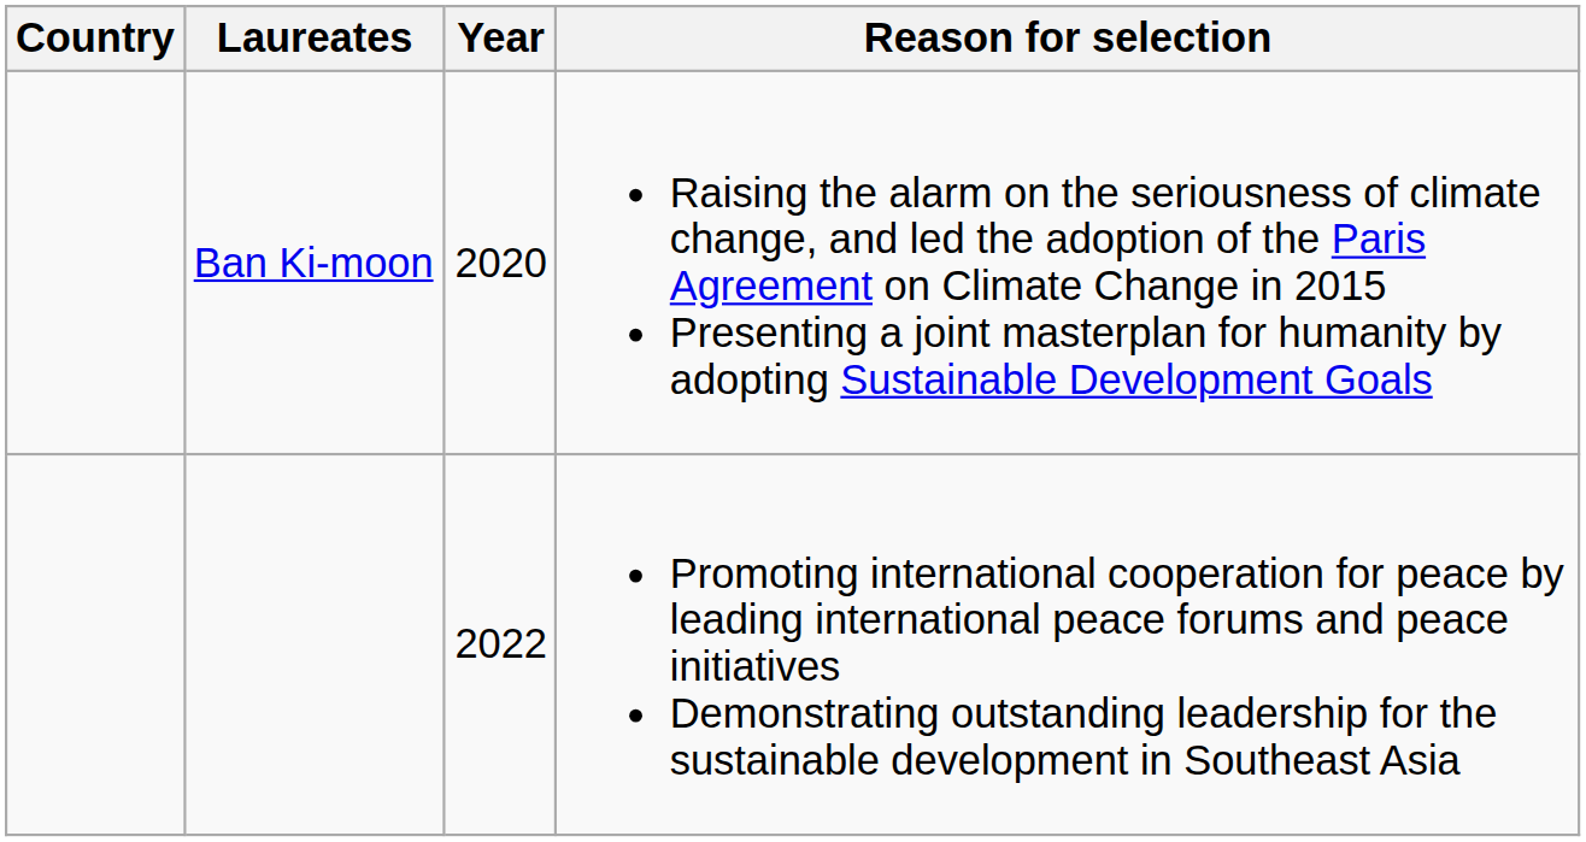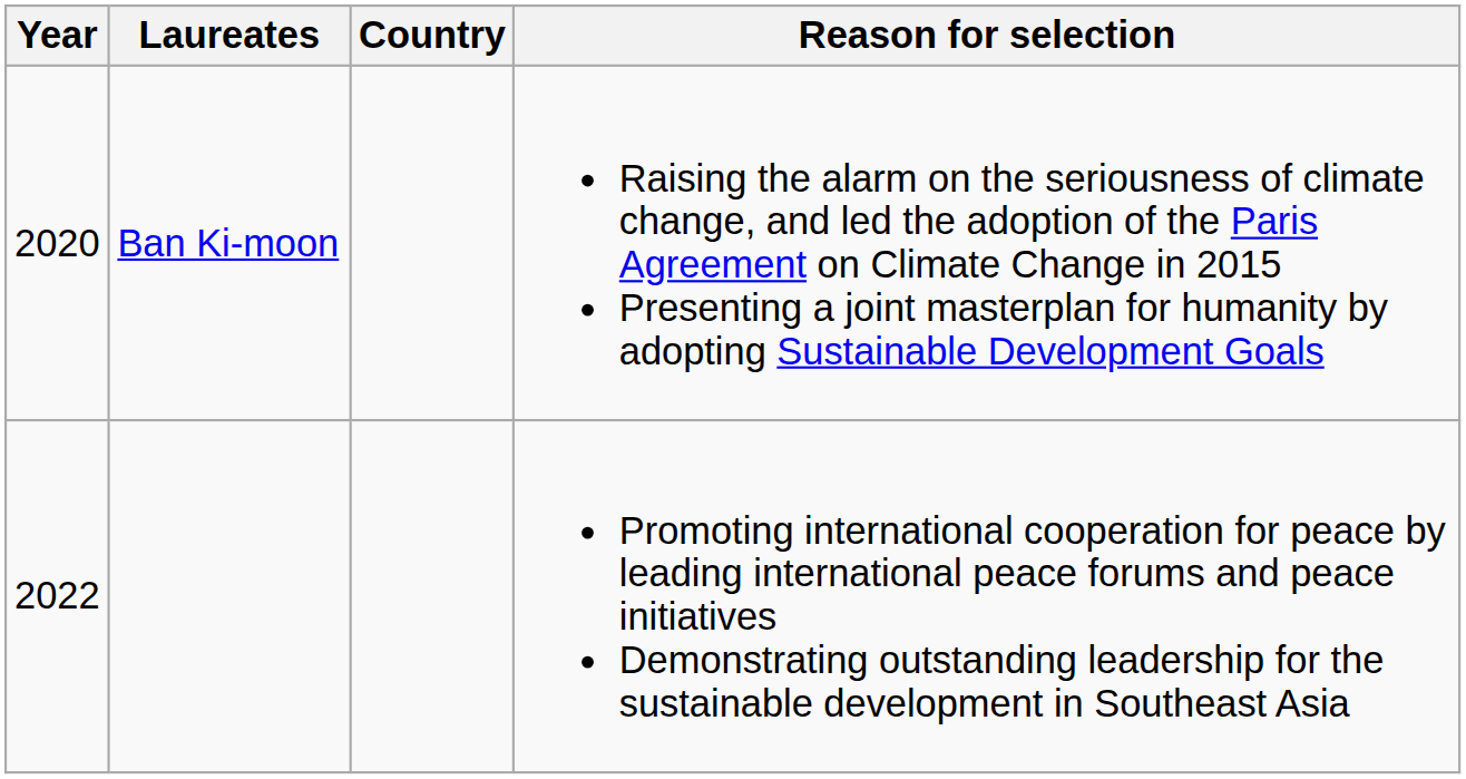 <table class="wikitable" align="center" text-align:left">
 <tr>
+<th width="5%">Year</th>
+<th>Laureates</th>
 <th width="10%">Country</th>
-<th>Laureates</th>
-<th width="5%">Year</th>
 <th width="65%">Reason for selection</th>
 </tr>
 <tr>
+<td>2020</td>
+<td><a href='#'>Ban Ki-moon</a></td>
 <td></td>
-<td><a href='#'>Ban Ki-moon</a></td>
-<td>2020</td>
 <td><br><ul><li>Raising the alarm on the seriousness of climate change, and led the adoption of the <a href='#'>Paris Agreement</a> on Climate Change in 2015</li><li>Presenting a joint masterplan for humanity by adopting <a href='#'>Sustainable Development Goals</a></li></ul></td>
 </tr>
 <tr>
+<td>2022</td>
+<td><br></td>
 <td></td>
-<td><br></td>
-<td>2022</td>
 <td><br><ul><li>Promoting international cooperation for peace by leading international peace forums and peace initiatives</li><li>Demonstrating outstanding leadership for the sustainable development in Southeast Asia</li></ul></td>
 </tr>
 </table>
